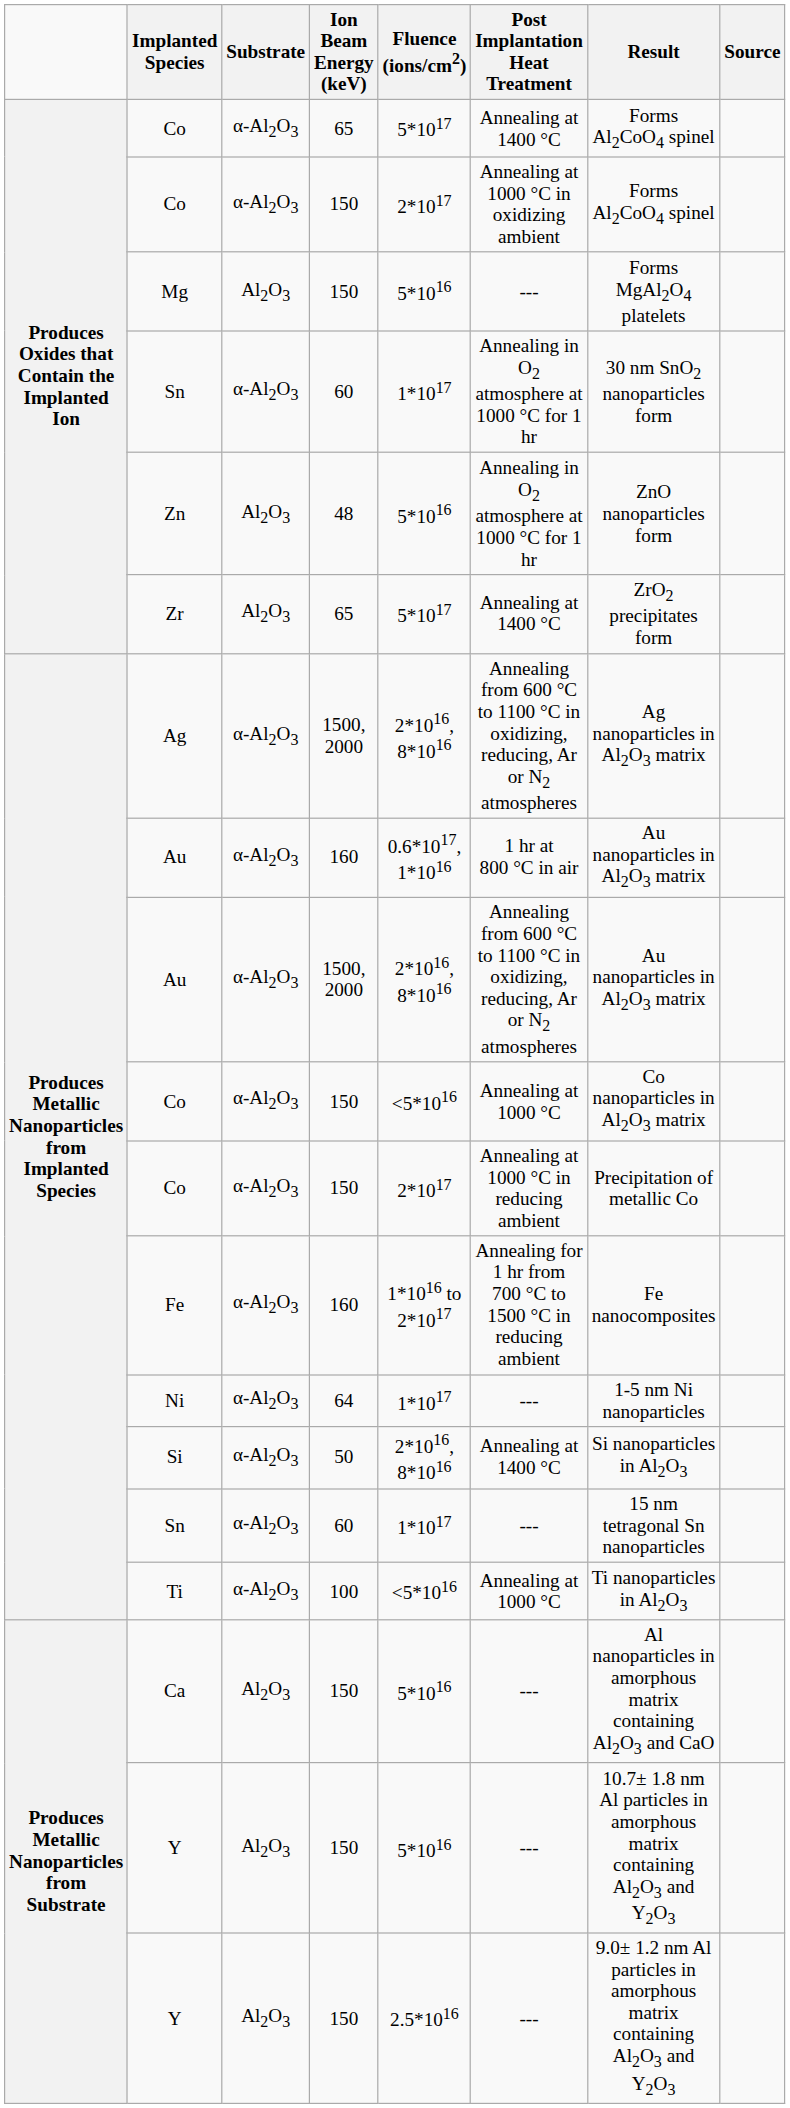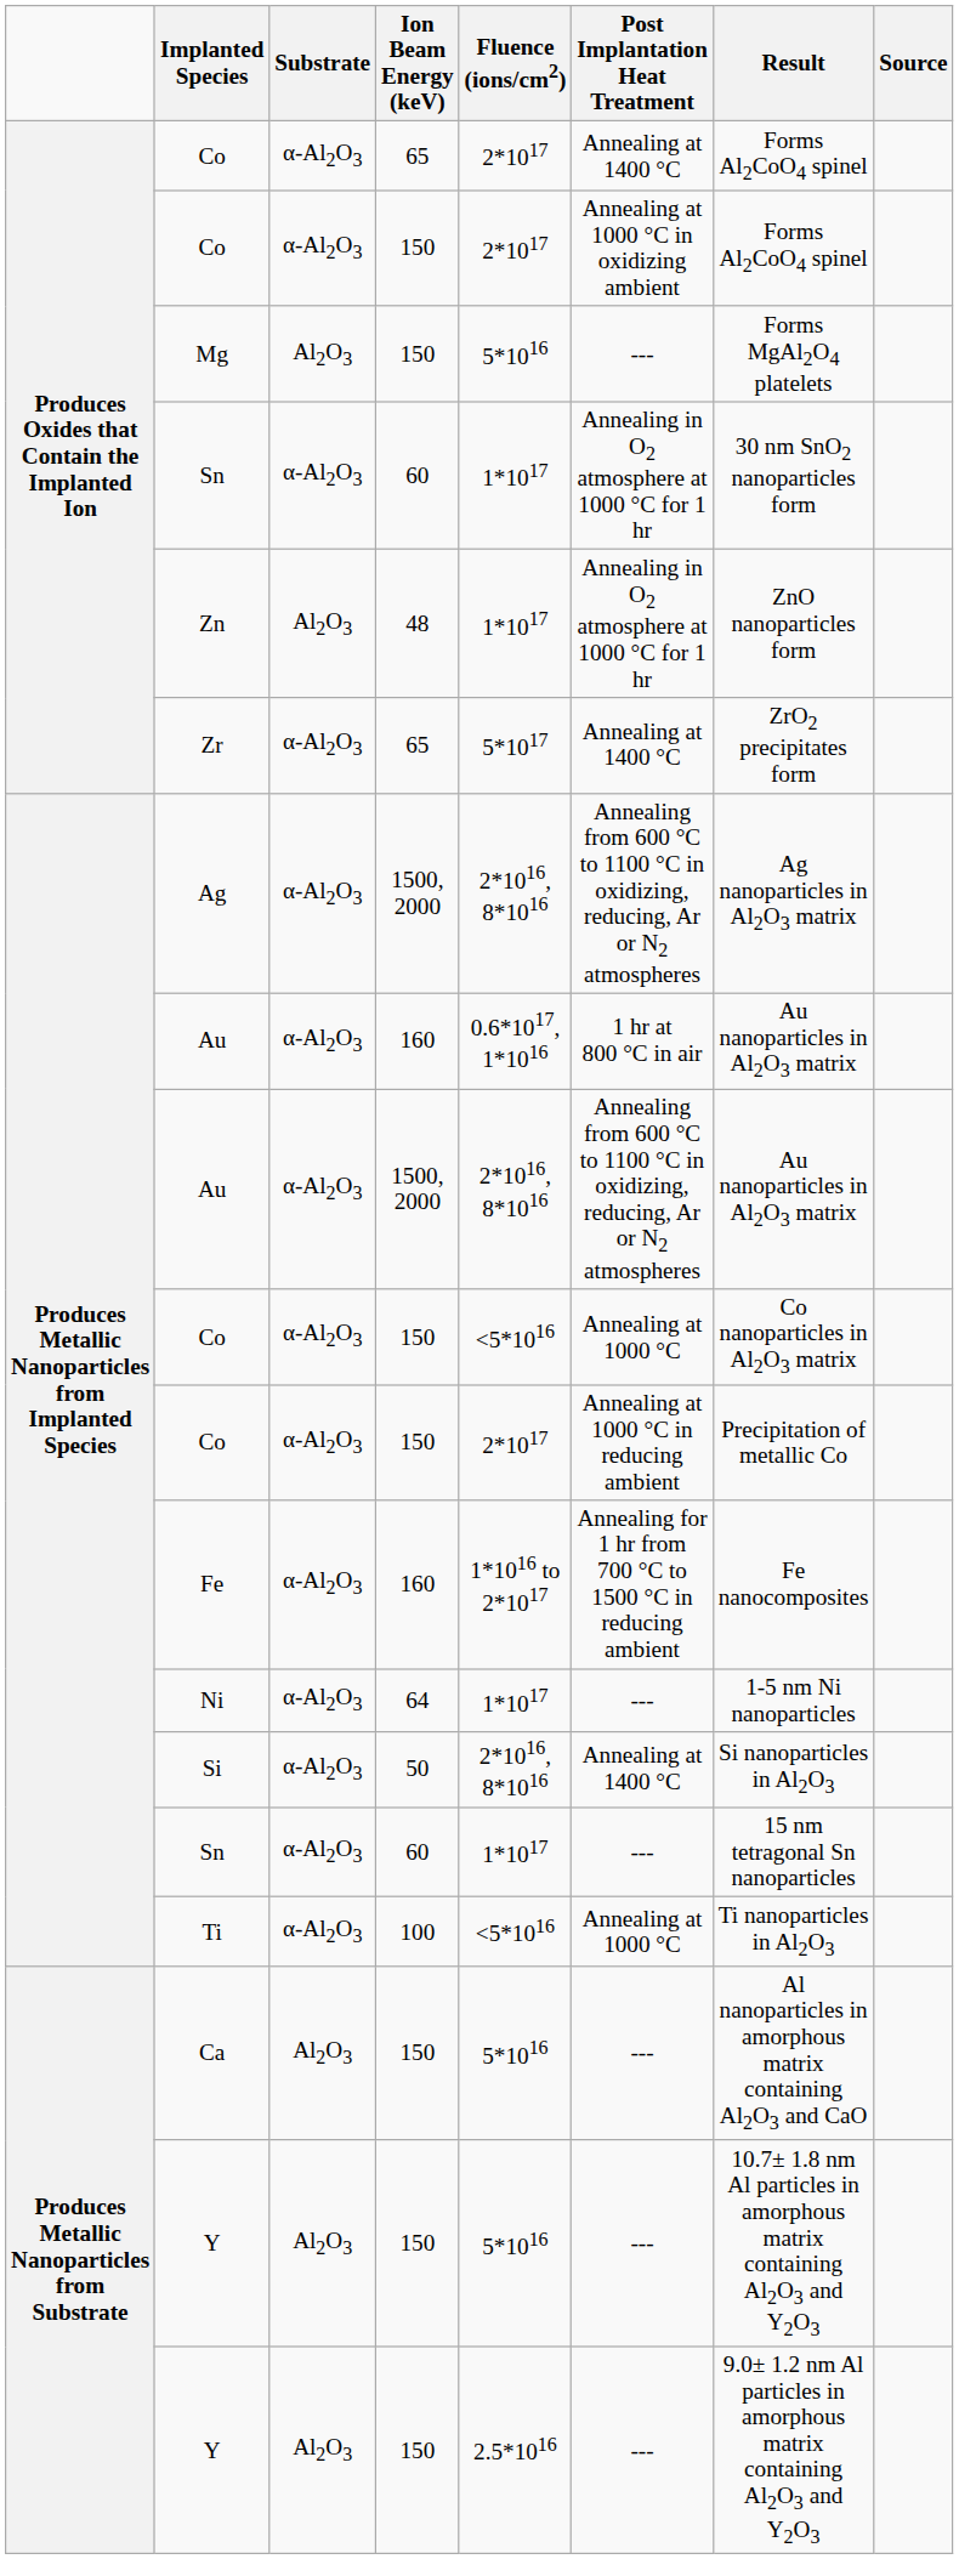 <table class="wikitable" style="text-align:center">
 <tr>
 <td></td>
 <th>Implanted Species</th>
 <th>Substrate</th>
 <th>Ion Beam Energy (keV)</th>
 <th>Fluence (ions/cm<sup>2</sup>)</th>
 <th>Post Implantation Heat Treatment</th>
 <th>Result</th>
 <th>Source</th>
 </tr>
 <tr>
 <th rowspan=6>Produces Oxides that Contain the Implanted Ion</th>
 <td>Co</td>
 <td>α-Al<sub>2</sub>O<sub>3</sub></td>
 <td>65</td>
-<td>5*10<sup>17</sup></td>
+<td>2*10<sup>17</sup></td>
 <td>Annealing at 1400 °C</td>
 <td>Forms Al<sub>2</sub>CoO<sub>4</sub> spinel</td>
 <td></td>
 </tr>
 <tr>
 <td>Co</td>
 <td>α-Al<sub>2</sub>O<sub>3</sub></td>
 <td>150</td>
 <td>2*10<sup>17</sup></td>
 <td>Annealing at 1000 °C in oxidizing ambient</td>
 <td>Forms Al<sub>2</sub>CoO<sub>4</sub> spinel</td>
 <td></td>
 </tr>
 <tr>
 <td>Mg</td>
 <td>Al<sub>2</sub>O<sub>3</sub></td>
 <td>150</td>
 <td>5*10<sup>16</sup></td>
 <td>---</td>
 <td>Forms MgAl<sub>2</sub>O<sub>4</sub> platelets</td>
 <td></td>
 </tr>
 <tr>
 <td>Sn</td>
 <td>α-Al<sub>2</sub>O<sub>3</sub></td>
 <td>60</td>
 <td>1*10<sup>17</sup></td>
 <td>Annealing in O<sub>2</sub> atmosphere at 1000 °C for 1 hr</td>
 <td>30 nm SnO<sub>2</sub> nanoparticles form</td>
 <td></td>
 </tr>
 <tr>
 <td>Zn</td>
 <td>Al<sub>2</sub>O<sub>3</sub></td>
 <td>48</td>
-<td>5*10<sup>16</sup></td>
+<td>1*10<sup>17</sup></td>
 <td>Annealing in O<sub>2</sub> atmosphere at 1000 °C for 1 hr</td>
 <td>ZnO nanoparticles form</td>
 <td></td>
 </tr>
 <tr>
 <td>Zr</td>
-<td>Al<sub>2</sub>O<sub>3</sub></td>
+<td>α-Al<sub>2</sub>O<sub>3</sub></td>
 <td>65</td>
 <td>5*10<sup>17</sup></td>
 <td>Annealing at 1400 °C</td>
 <td>ZrO<sub>2</sub> precipitates form</td>
 <td></td>
 </tr>
 <tr>
 <th rowspan=10>Produces Metallic Nanoparticles from Implanted Species</th>
 <td>Ag</td>
 <td>α-Al<sub>2</sub>O<sub>3</sub></td>
 <td>1500, 2000</td>
 <td>2*10<sup>16</sup>, 8*10<sup>16</sup></td>
 <td>Annealing from 600 °C to 1100 °C in oxidizing, reducing, Ar or N<sub>2</sub> atmospheres</td>
 <td>Ag nanoparticles in Al<sub>2</sub>O<sub>3</sub> matrix</td>
 <td></td>
 </tr>
 <tr>
 <td>Au</td>
 <td>α-Al<sub>2</sub>O<sub>3</sub></td>
 <td>160</td>
 <td>0.6*10<sup>17</sup>, 1*10<sup>16</sup></td>
 <td>1 hr at 800 °C in air</td>
 <td>Au nanoparticles in Al<sub>2</sub>O<sub>3</sub> matrix</td>
 <td></td>
 </tr>
 <tr>
 <td>Au</td>
 <td>α-Al<sub>2</sub>O<sub>3</sub></td>
 <td>1500, 2000</td>
 <td>2*10<sup>16</sup>, 8*10<sup>16</sup></td>
 <td>Annealing from 600 °C to 1100 °C in oxidizing, reducing, Ar or N<sub>2</sub> atmospheres</td>
 <td>Au nanoparticles in Al<sub>2</sub>O<sub>3</sub> matrix</td>
 <td></td>
 </tr>
 <tr>
 <td>Co</td>
 <td>α-Al<sub>2</sub>O<sub>3</sub></td>
 <td>150</td>
 <td><5*10<sup>16</sup></td>
 <td>Annealing at 1000 °C</td>
 <td>Co nanoparticles in Al<sub>2</sub>O<sub>3</sub> matrix</td>
 <td></td>
 </tr>
 <tr>
 <td>Co</td>
 <td>α-Al<sub>2</sub>O<sub>3</sub></td>
 <td>150</td>
 <td>2*10<sup>17</sup></td>
 <td>Annealing at 1000 °C in reducing ambient</td>
 <td>Precipitation of metallic Co</td>
 <td></td>
 </tr>
 <tr>
 <td>Fe</td>
 <td>α-Al<sub>2</sub>O<sub>3</sub></td>
 <td>160</td>
 <td>1*10<sup>16</sup> to 2*10<sup>17</sup></td>
 <td>Annealing for 1 hr from 700 °C to 1500 °C in reducing ambient</td>
 <td>Fe nanocomposites</td>
 <td></td>
 </tr>
 <tr>
 <td>Ni</td>
 <td>α-Al<sub>2</sub>O<sub>3</sub></td>
 <td>64</td>
 <td>1*10<sup>17</sup></td>
 <td>---</td>
 <td>1-5 nm Ni nanoparticles</td>
 <td></td>
 </tr>
 <tr>
 <td>Si</td>
 <td>α-Al<sub>2</sub>O<sub>3</sub></td>
 <td>50</td>
 <td>2*10<sup>16</sup>, 8*10<sup>16</sup></td>
 <td>Annealing at 1400 °C</td>
 <td>Si nanoparticles in Al<sub>2</sub>O<sub>3</sub></td>
 <td></td>
 </tr>
 <tr>
 <td>Sn</td>
 <td>α-Al<sub>2</sub>O<sub>3</sub></td>
 <td>60</td>
 <td>1*10<sup>17</sup></td>
 <td>---</td>
 <td>15 nm tetragonal Sn nanoparticles</td>
 <td></td>
 </tr>
 <tr>
 <td>Ti</td>
 <td>α-Al<sub>2</sub>O<sub>3</sub></td>
 <td>100</td>
 <td><5*10<sup>16</sup></td>
 <td>Annealing at 1000 °C</td>
 <td>Ti nanoparticles in Al<sub>2</sub>O<sub>3</sub></td>
 <td></td>
 </tr>
 <tr>
 <th rowspan=3>Produces Metallic Nanoparticles from Substrate</th>
 <td>Ca</td>
 <td>Al<sub>2</sub>O<sub>3</sub></td>
 <td>150</td>
 <td>5*10<sup>16</sup></td>
 <td>---</td>
 <td>Al nanoparticles in amorphous matrix containing Al<sub>2</sub>O<sub>3</sub> and CaO</td>
 <td></td>
 </tr>
 <tr>
 <td>Y</td>
 <td>Al<sub>2</sub>O<sub>3</sub></td>
 <td>150</td>
 <td>5*10<sup>16</sup></td>
 <td>---</td>
 <td>10.7± 1.8 nm Al particles in amorphous matrix containing Al<sub>2</sub>O<sub>3</sub> and Y<sub>2</sub>O<sub>3</sub></td>
 <td></td>
 </tr>
 <tr>
 <td>Y</td>
 <td>Al<sub>2</sub>O<sub>3</sub></td>
 <td>150</td>
 <td>2.5*10<sup>16</sup></td>
 <td>---</td>
 <td>9.0± 1.2 nm Al particles in amorphous matrix containing Al<sub>2</sub>O<sub>3</sub> and Y<sub>2</sub>O<sub>3</sub></td>
 <td></td>
 </tr>
 </table>
